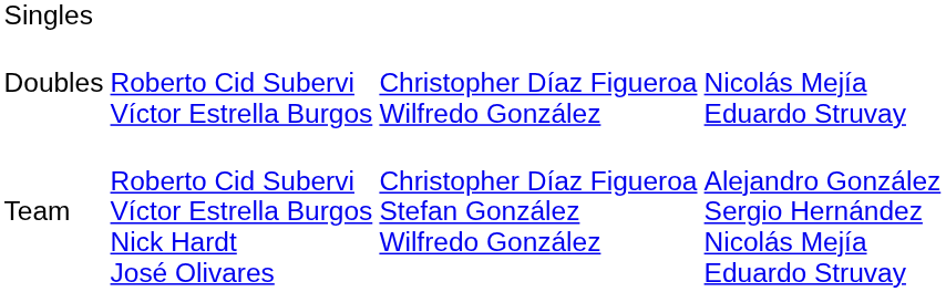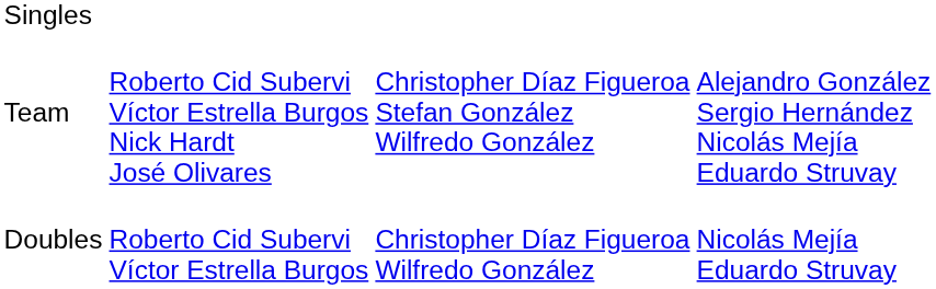 <table>
 <tr>
 <td>Singles</td>
 <td></td>
 <td></td>
 <td></td>
 </tr>
 <tr>
+<td>Team</td>
+<td valign=top><br><a href='#'>Roberto Cid Subervi</a><br><a href='#'>Víctor Estrella Burgos</a><br><a href='#'>Nick Hardt</a><br><a href='#'>José Olivares</a></td>
+<td valign=top><br><a href='#'>Christopher Díaz Figueroa</a><br><a href='#'>Stefan González</a><br><a href='#'>Wilfredo González</a></td>
+<td valign=top><br><a href='#'>Alejandro González</a><br><a href='#'>Sergio Hernández</a><br><a href='#'>Nicolás Mejía</a><br><a href='#'>Eduardo Struvay</a></td>
+</tr>
+<tr>
 <td>Doubles</td>
 <td><br><a href='#'>Roberto Cid Subervi</a><br><a href='#'>Víctor Estrella Burgos</a></td>
 <td><br><a href='#'>Christopher Díaz Figueroa</a><br><a href='#'>Wilfredo González</a></td>
 <td><br><a href='#'>Nicolás Mejía</a><br><a href='#'>Eduardo Struvay</a></td>
 </tr>
-<tr>
-<td>Team</td>
-<td valign=top><br><a href='#'>Roberto Cid Subervi</a><br><a href='#'>Víctor Estrella Burgos</a><br><a href='#'>Nick Hardt</a><br><a href='#'>José Olivares</a></td>
-<td valign=top><br><a href='#'>Christopher Díaz Figueroa</a><br><a href='#'>Stefan González</a><br><a href='#'>Wilfredo González</a></td>
-<td valign=top><br><a href='#'>Alejandro González</a><br><a href='#'>Sergio Hernández</a><br><a href='#'>Nicolás Mejía</a><br><a href='#'>Eduardo Struvay</a></td>
-</tr>
 </table>
